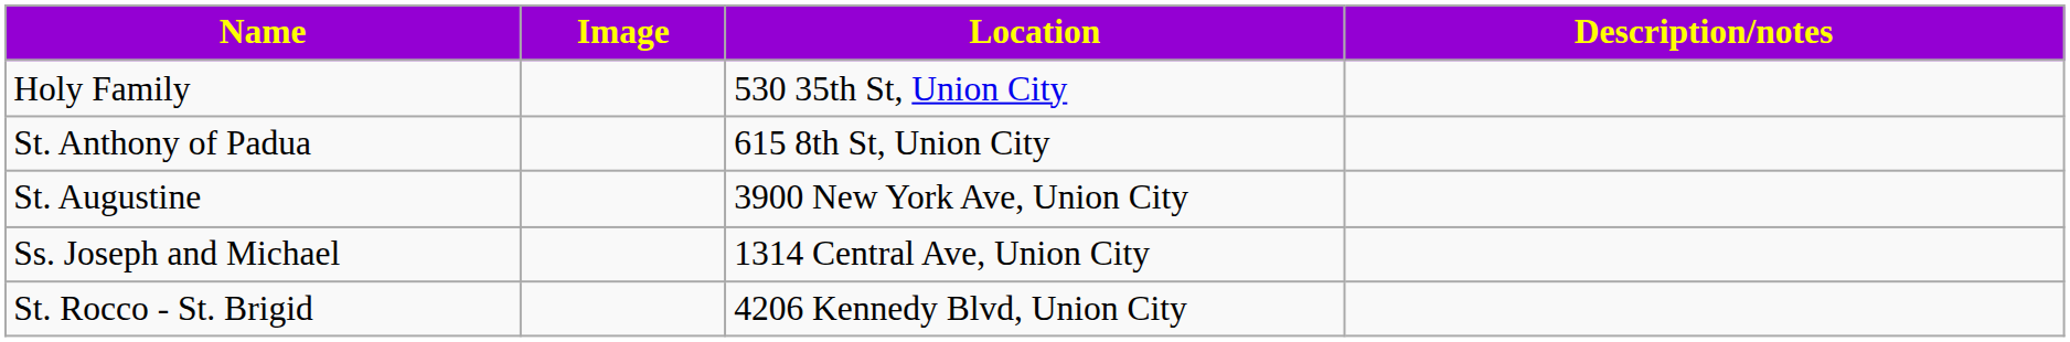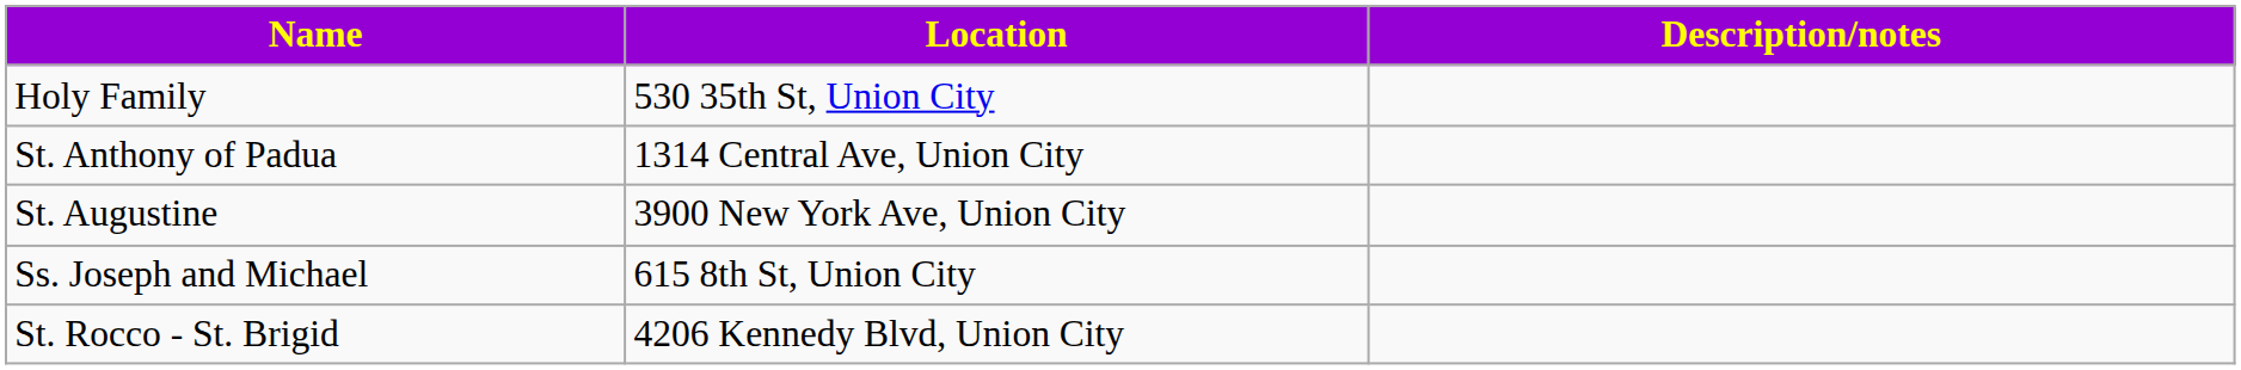 <table class="wikitable sortable" style="width:75%">
 <tr>
 <th style="background:darkviolet; color:yellow;" width="25%"><strong>Name</strong></th>
-<th style="background:darkviolet; color:yellow;" width="10%"><strong>Image</strong></th>
 <th style="background:darkviolet; color:yellow;" width="30%"><strong>Location</strong></th>
 <th style="background:darkviolet; color:yellow;" width="35%"><strong>Description/notes</strong></th>
 </tr>
 <tr>
 <td>Holy Family</td>
-<td></td>
 <td>530 35th St, <a href='#'>Union City</a></td>
 <td></td>
 </tr>
 <tr>
 <td>St. Anthony of Padua</td>
-<td></td>
-<td>615 8th St, Union City</td>
+<td>1314 Central Ave, Union City</td>
 <td></td>
 </tr>
 <tr>
 <td>St. Augustine</td>
-<td></td>
 <td>3900 New York Ave, Union City</td>
 <td></td>
 </tr>
 <tr>
 <td>Ss. Joseph and Michael</td>
-<td></td>
-<td>1314 Central Ave, Union City</td>
+<td>615 8th St, Union City</td>
 <td></td>
 </tr>
 <tr>
 <td>St. Rocco - St. Brigid</td>
-<td></td>
 <td>4206 Kennedy Blvd, Union City</td>
 <td></td>
 </tr>
 </table>
